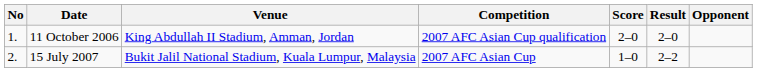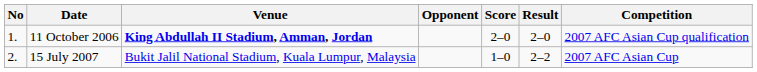 <table class="wikitable">
 <tr>
 <th>No</th>
 <th>Date</th>
 <th>Venue</th>
-<th>Competition</th>
+<th>Opponent</th>
 <th>Score</th>
 <th>Result</th>
-<th>Opponent</th>
+<th>Competition</th>
 </tr>
 <tr>
 <td>1.</td>
 <td>11 October 2006</td>
-<td><a href='#'>King Abdullah II Stadium</a>, <a href='#'>Amman</a>, <a href='#'>Jordan</a></td>
-<td><a href='#'>2007 AFC Asian Cup qualification</a></td>
+<td><strong><a href='#'>King Abdullah II Stadium</a>, <a href='#'>Amman</a>, <a href='#'>Jordan</a></strong></td>
+<td></td>
 <td align=center>2–0</td>
 <td align=center>2–0</td>
-<td></td>
+<td><a href='#'>2007 AFC Asian Cup qualification</a></td>
 </tr>
 <tr>
 <td>2.</td>
 <td>15 July 2007</td>
 <td><a href='#'>Bukit Jalil National Stadium</a>, <a href='#'>Kuala Lumpur</a>, <a href='#'>Malaysia</a></td>
-<td><a href='#'>2007 AFC Asian Cup</a></td>
+<td></td>
 <td align=center>1–0</td>
 <td align=center>2–2</td>
-<td></td>
+<td><a href='#'>2007 AFC Asian Cup</a></td>
 </tr>
 </table>
